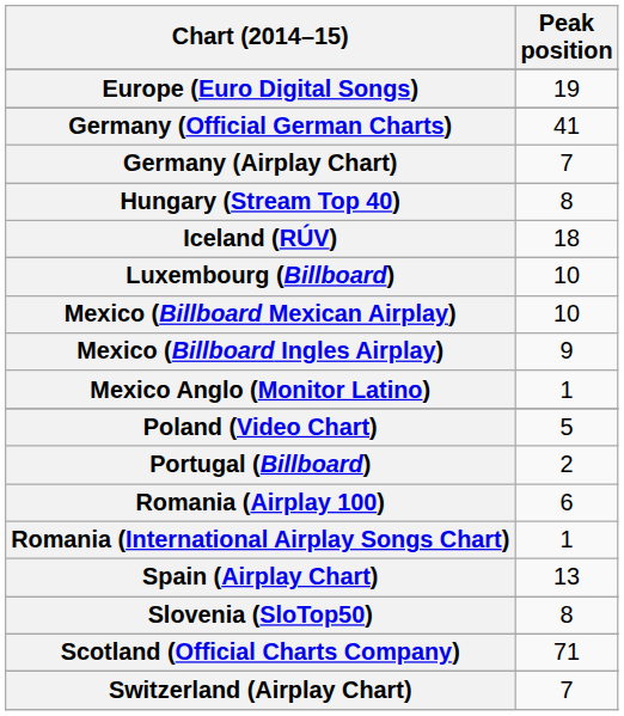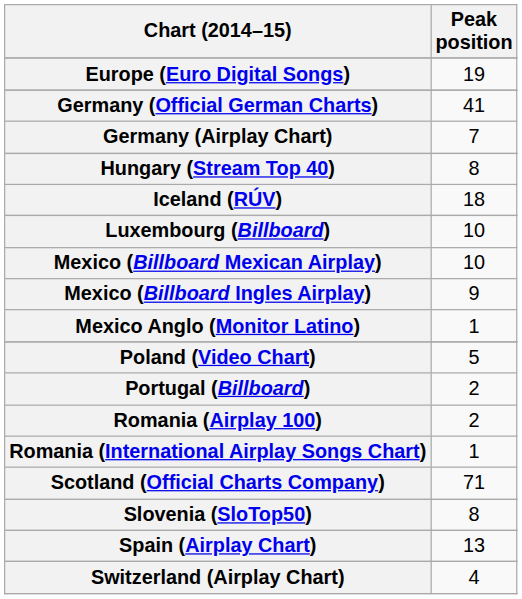 <table class="wikitable sortable plainrowheaders" style="text-align:center;">
 <tr>
 <th>Chart (2014–15)</th>
 <th>Peak<br>position</th>
 </tr>
 <tr>
 </tr>
 <tr>
 </tr>
 <tr>
 </tr>
 <tr>
 </tr>
 <tr>
 </tr>
 <tr>
 </tr>
 <tr>
 </tr>
 <tr>
 </tr>
 <tr>
 </tr>
 <tr>
 </tr>
 <tr>
 <th scope="row">Europe (<a href='#'>Euro Digital Songs</a>)</th>
 <td style="text-align:center;">19</td>
 </tr>
 <tr>
 </tr>
 <tr>
 <th scope="row">Germany (<a href='#'>Official German Charts</a>)</th>
 <td style="text-align:center;">41</td>
 </tr>
 <tr>
 <th scope="row">Germany (Airplay Chart)</th>
 <td style="text-align:center;">7</td>
 </tr>
 <tr>
 </tr>
 <tr>
 <th scope="row">Hungary (<a href='#'>Stream Top 40</a>)</th>
 <td style="text-align:center;">8</td>
 </tr>
 <tr>
 <th scope="row">Iceland (<a href='#'>RÚV</a>)</th>
 <td style="text-align:center;">18</td>
 </tr>
 <tr>
 </tr>
 <tr>
 </tr>
 <tr>
 <th scope="row">Luxembourg (<em><a href='#'>Billboard</a></em>)</th>
 <td style="text-align:center;">10</td>
 </tr>
 <tr>
 <th scope="row">Mexico (<a href='#'><em>Billboard</em> Mexican Airplay</a>)</th>
 <td style="text-align:center;">10</td>
 </tr>
 <tr>
 <th scope="row">Mexico (<a href='#'><em>Billboard</em> Ingles Airplay</a>)</th>
 <td style="text-align:center;">9</td>
 </tr>
 <tr>
 <th scope="row">Mexico Anglo (<a href='#'>Monitor Latino</a>)</th>
 <td style="text-align:center;">1</td>
 </tr>
 <tr>
 </tr>
 <tr>
 <th scope="row">Poland (<a href='#'>Video Chart</a>)</th>
 <td align=center>5</td>
 </tr>
 <tr>
 <th scope="row">Portugal (<em><a href='#'>Billboard</a></em>)</th>
 <td style="text-align:center;">2</td>
 </tr>
 <tr>
 <th scope="row">Romania (<a href='#'>Airplay 100</a>)</th>
-<td style="text-align:center;">6</td>
+<td style="text-align:center;">2</td>
 </tr>
 <tr>
 <th scope="row">Romania (<a href='#'>International Airplay Songs Chart</a>)</th>
 <td style="text-align:center;">1</td>
 </tr>
 <tr>
-<th scope="row">Spain (<a href='#'>Airplay Chart</a>)</th>
-<td style="text-align:center;">13</td>
+<th scope="row">Scotland (<a href='#'>Official Charts Company</a>)</th>
+<td style="text-align:center;">71</td>
 </tr>
 <tr>
 </tr>
 <tr>
 </tr>
 <tr>
 <th scope="row">Slovenia (<a href='#'>SloTop50</a>)</th>
 <td align=center>8</td>
 </tr>
 <tr>
 </tr>
 <tr>
-<th scope="row">Scotland (<a href='#'>Official Charts Company</a>)</th>
-<td style="text-align:center;">71</td>
+<th scope="row">Spain (<a href='#'>Airplay Chart</a>)</th>
+<td style="text-align:center;">13</td>
 </tr>
 <tr>
 </tr>
 <tr>
 <th scope="row">Switzerland (Airplay Chart)</th>
-<td style="text-align:center;">7</td>
+<td style="text-align:center;">4</td>
 </tr>
 <tr>
 </tr>
 <tr>
 </tr>
 <tr>
 </tr>
 <tr>
 </tr>
 <tr>
 </tr>
 <tr>
 </tr>
 <tr>
 </tr>
 <tr>
 </tr>
 <tr>
 </tr>
 </table>
